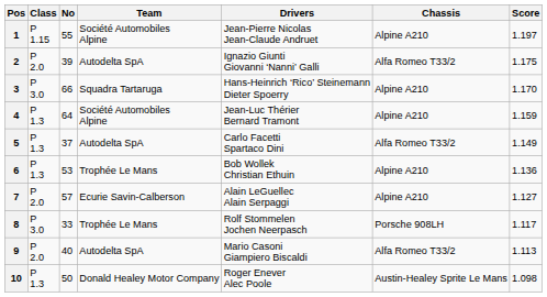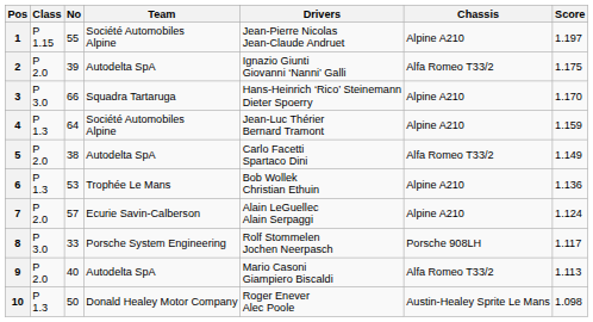 <table class="wikitable" style="font-size: 95%;">
 <tr>
 <th>Pos</th>
 <th>Class</th>
 <th>No</th>
 <th>Team</th>
 <th>Drivers</th>
 <th>Chassis</th>
 <th>Score</th>
 </tr>
 <tr>
 <th>1</th>
 <td>P<br>1.15</td>
 <td>55</td>
 <td> Société Automobiles<br>Alpine</td>
 <td> Jean-Pierre Nicolas<br> Jean-Claude Andruet</td>
 <td>Alpine A210</td>
 <td>1.197</td>
 </tr>
 <tr>
 <th>2</th>
 <td>P<br>2.0</td>
 <td>39</td>
 <td> Autodelta SpA</td>
 <td> Ignazio Giunti<br> Giovanni ‘Nanni’ Galli</td>
 <td>Alfa Romeo T33/2</td>
 <td>1.175</td>
 </tr>
 <tr>
 <th>3</th>
 <td>P<br>3.0</td>
 <td>66</td>
 <td> Squadra Tartaruga</td>
 <td> Hans-Heinrich ‘Rico’ Steinemann<br> Dieter Spoerry</td>
 <td>Alpine A210</td>
 <td>1.170</td>
 </tr>
 <tr>
 <th>4</th>
 <td>P<br>1.3</td>
 <td>64</td>
 <td> Société Automobiles<br>Alpine</td>
 <td> Jean-Luc Thérier<br> Bernard Tramont</td>
 <td>Alpine A210</td>
 <td>1.159</td>
 </tr>
 <tr>
 <th>5</th>
-<td>P<br>1.3</td>
-<td>37</td>
+<td>P<br>2.0</td>
+<td>38</td>
 <td> Autodelta SpA</td>
 <td> Carlo Facetti<br> Spartaco Dini</td>
 <td>Alfa Romeo T33/2</td>
 <td>1.149</td>
 </tr>
 <tr>
 <th>6</th>
 <td>P<br>1.3</td>
 <td>53</td>
 <td> Trophée Le Mans</td>
 <td> Bob Wollek<br> Christian Ethuin</td>
 <td>Alpine A210</td>
 <td>1.136</td>
 </tr>
 <tr>
 <th>7</th>
 <td>P<br>2.0</td>
 <td>57</td>
 <td> Ecurie Savin-Calberson</td>
 <td> Alain LeGuellec<br> Alain Serpaggi</td>
 <td>Alpine A210</td>
-<td>1.127</td>
+<td>1.124</td>
 </tr>
 <tr>
 <th>8</th>
 <td>P<br>3.0</td>
 <td>33</td>
-<td> Trophée Le Mans</td>
+<td> Porsche System Engineering</td>
 <td> Rolf Stommelen<br> Jochen Neerpasch</td>
 <td>Porsche 908LH</td>
 <td>1.117</td>
 </tr>
 <tr>
 <th>9</th>
 <td>P<br>2.0</td>
 <td>40</td>
 <td> Autodelta SpA</td>
 <td> Mario Casoni<br> Giampiero Biscaldi</td>
 <td>Alfa Romeo T33/2</td>
 <td>1.113</td>
 </tr>
 <tr>
 <th>10</th>
 <td>P<br>1.3</td>
 <td>50</td>
 <td> Donald Healey Motor Company</td>
 <td> Roger Enever<br> Alec Poole</td>
 <td>Austin-Healey Sprite Le Mans</td>
 <td>1.098</td>
 </tr>
 </table>
